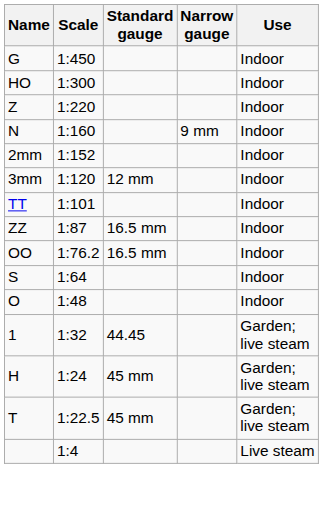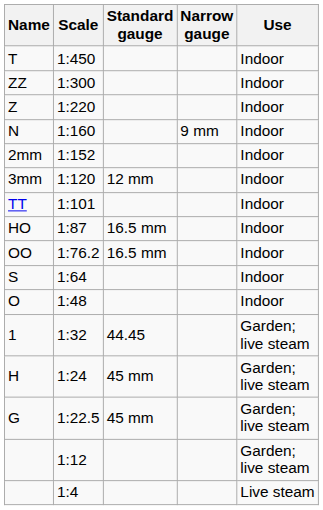 <table class="wikitable">
 <tr>
 <th>Name</th>
 <th>Scale</th>
 <th>Standard<br>gauge</th>
 <th>Narrow<br>gauge</th>
 <th>Use</th>
 </tr>
 <tr>
-<td>G</td>
+<td>T</td>
 <td>1:450</td>
 <td></td>
 <td></td>
 <td>Indoor</td>
 </tr>
 <tr>
-<td>HO</td>
+<td>ZZ</td>
 <td>1:300</td>
 <td></td>
 <td></td>
 <td>Indoor</td>
 </tr>
 <tr>
 <td>Z</td>
 <td>1:220</td>
 <td></td>
 <td></td>
 <td>Indoor</td>
 </tr>
 <tr>
 <td>N</td>
 <td>1:160</td>
 <td></td>
 <td>9 mm</td>
 <td>Indoor</td>
 </tr>
 <tr>
 <td>2mm</td>
 <td>1:152</td>
 <td></td>
 <td></td>
 <td>Indoor</td>
 </tr>
 <tr>
 <td>3mm</td>
 <td>1:120</td>
 <td>12 mm</td>
 <td></td>
 <td>Indoor</td>
 </tr>
 <tr>
 <td><a href='#'>TT</a></td>
 <td>1:101</td>
 <td></td>
 <td></td>
 <td>Indoor</td>
 </tr>
 <tr>
-<td>ZZ</td>
+<td>HO</td>
 <td>1:87</td>
 <td>16.5 mm</td>
 <td></td>
 <td>Indoor</td>
 </tr>
 <tr>
 <td>OO</td>
 <td>1:76.2</td>
 <td>16.5 mm</td>
 <td></td>
 <td>Indoor</td>
 </tr>
 <tr>
 <td>S</td>
 <td>1:64</td>
 <td></td>
 <td></td>
 <td>Indoor</td>
 </tr>
 <tr>
 <td>O</td>
 <td>1:48</td>
 <td></td>
 <td></td>
 <td>Indoor</td>
 </tr>
 <tr>
 <td>1</td>
 <td>1:32</td>
 <td>44.45</td>
 <td></td>
 <td>Garden;<br> live steam</td>
 </tr>
 <tr>
 <td>H</td>
 <td>1:24</td>
 <td>45 mm</td>
 <td></td>
 <td>Garden;<br> live steam</td>
 </tr>
 <tr>
-<td>T</td>
+<td>G</td>
 <td>1:22.5</td>
 <td>45 mm</td>
+<td></td>
+<td>Garden;<br> live steam</td>
+</tr>
+<tr>
+<td></td>
+<td>1:12</td>
+<td></td>
 <td></td>
 <td>Garden;<br> live steam</td>
 </tr>
 <tr>
 <td></td>
 <td>1:4</td>
 <td></td>
 <td></td>
 <td>Live steam</td>
 </tr>
 </table>
